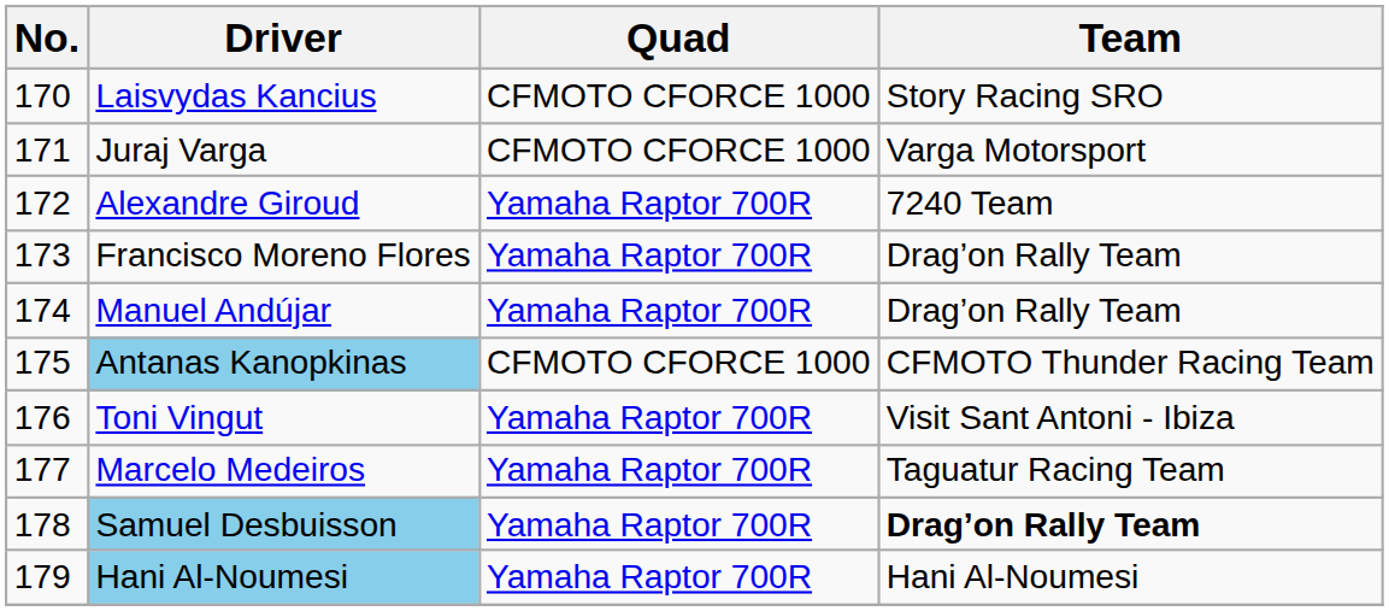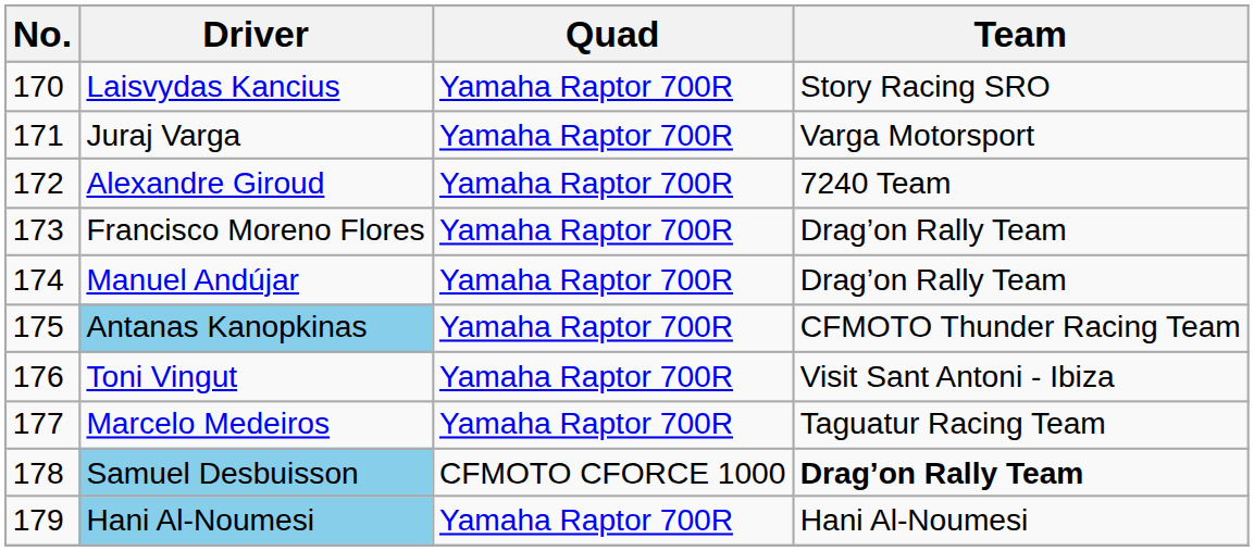 <table class="wikitable sortable" style="font-size:85%;">
 <tr>
 <th><big>No.</big></th>
 <th><big>Driver</big></th>
 <th><big>Quad</big></th>
 <th><big>Team</big></th>
 </tr>
 <tr>
 <td>170</td>
 <td> <a href='#'>Laisvydas Kancius</a></td>
-<td>CFMOTO CFORCE 1000</td>
+<td><a href='#'>Yamaha Raptor 700R</a></td>
 <td>Story Racing SRO</td>
 </tr>
 <tr>
 <td>171</td>
 <td> Juraj Varga</td>
-<td>CFMOTO CFORCE 1000</td>
+<td><a href='#'>Yamaha Raptor 700R</a></td>
 <td>Varga Motorsport</td>
 </tr>
 <tr>
 <td>172</td>
 <td> <a href='#'>Alexandre Giroud</a></td>
 <td><a href='#'>Yamaha Raptor 700R</a></td>
 <td>7240 Team</td>
 </tr>
 <tr>
 <td>173</td>
 <td> Francisco Moreno Flores</td>
 <td><a href='#'>Yamaha Raptor 700R</a></td>
 <td>Drag’on Rally Team</td>
 </tr>
 <tr>
 <td>174</td>
 <td> <a href='#'>Manuel Andújar</a></td>
 <td><a href='#'>Yamaha Raptor 700R</a></td>
 <td>Drag’on Rally Team</td>
 </tr>
 <tr>
 <td>175</td>
 <td style="background:skyblue;"> Antanas Kanopkinas</td>
-<td>CFMOTO CFORCE 1000</td>
+<td><a href='#'>Yamaha Raptor 700R</a></td>
 <td>CFMOTO Thunder Racing Team</td>
 </tr>
 <tr>
 <td>176</td>
 <td> <a href='#'>Toni Vingut</a></td>
 <td><a href='#'>Yamaha Raptor 700R</a></td>
 <td>Visit Sant Antoni - Ibiza</td>
 </tr>
 <tr>
 <td>177</td>
 <td> <a href='#'>Marcelo Medeiros</a></td>
 <td><a href='#'>Yamaha Raptor 700R</a></td>
 <td>Taguatur Racing Team</td>
 </tr>
 <tr>
 <td>178</td>
 <td style="background:skyblue;"> Samuel Desbuisson</td>
-<td><a href='#'>Yamaha Raptor 700R</a></td>
+<td>CFMOTO CFORCE 1000</td>
 <td><strong>Drag’on Rally Team</strong></td>
 </tr>
 <tr>
 <td>179</td>
 <td style="background:skyblue;"> Hani Al-Noumesi</td>
 <td><a href='#'>Yamaha Raptor 700R</a></td>
 <td>Hani Al-Noumesi</td>
 </tr>
 <tr>
 </tr>
 </table>
